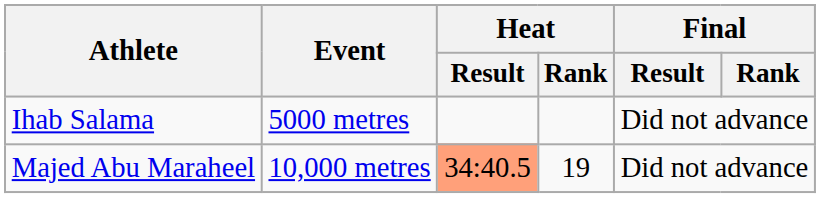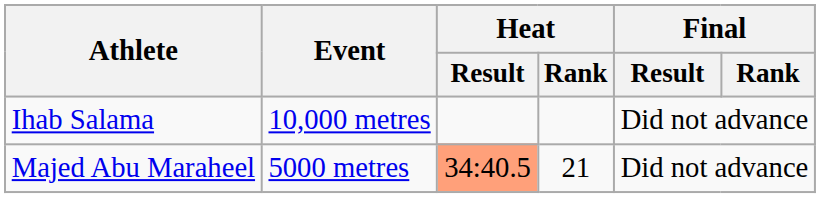 <table class=wikitable style="font-size:90%">
 <tr>
 <th rowspan="2">Athlete</th>
 <th rowspan="2">Event</th>
 <th colspan="2">Heat</th>
 <th colspan="2">Final</th>
 </tr>
 <tr style="font-size:95%">
 <th>Result</th>
 <th>Rank</th>
 <th>Result</th>
 <th>Rank</th>
 </tr>
 <tr align=center>
 <td align=left><a href='#'>Ihab Salama</a></td>
-<td align=left><a href='#'>5000 metres</a></td>
+<td align=left><a href='#'>10,000 metres</a></td>
 <td></td>
 <td></td>
 <td colspan=2>Did not advance</td>
 </tr>
 <tr align=center>
 <td align=left><a href='#'>Majed Abu Maraheel</a></td>
-<td align=left><a href='#'>10,000 metres</a></td>
+<td align=left><a href='#'>5000 metres</a></td>
 <td style="background: lightsalmon;">34:40.5</td>
-<td>19</td>
+<td>21</td>
 <td colspan=2>Did not advance</td>
 </tr>
 </table>
